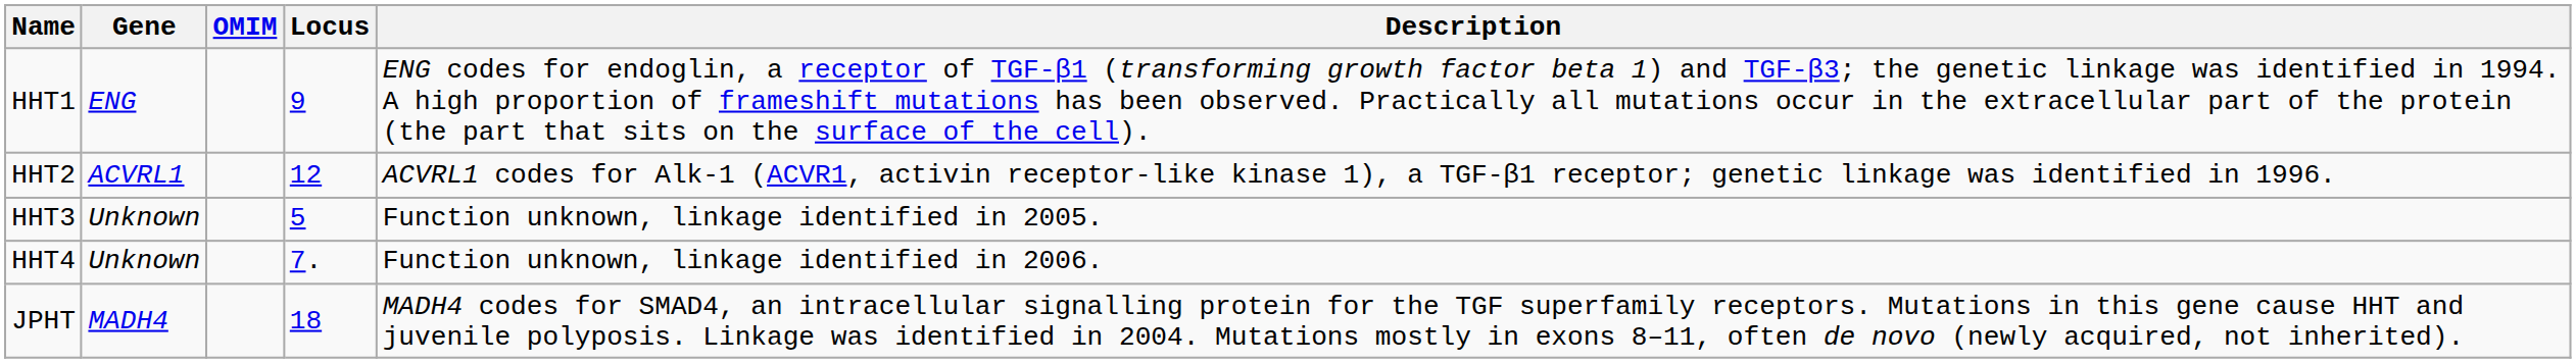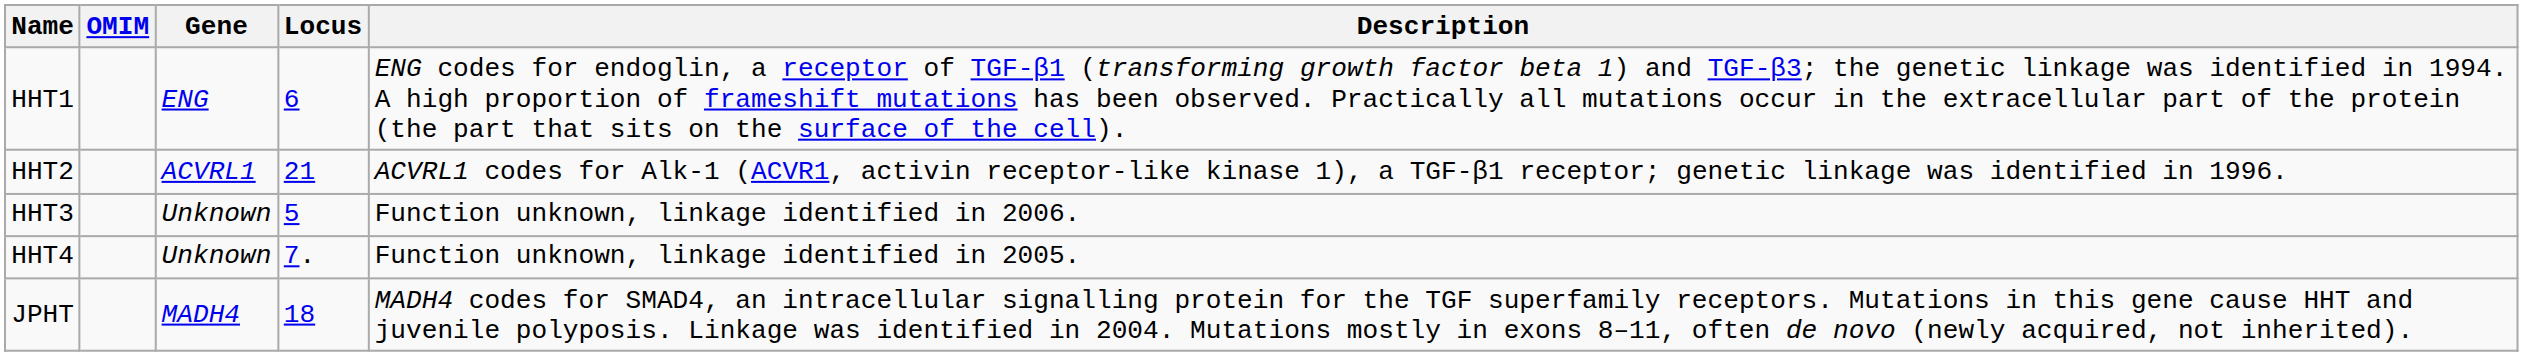 <table class="wikitable">
 <tr>
 <th>Name</th>
+<th><a href='#'>OMIM</a></th>
 <th>Gene</th>
-<th><a href='#'>OMIM</a></th>
 <th>Locus</th>
 <th>Description</th>
 </tr>
 <tr>
 <td>HHT1</td>
+<td></td>
 <td><em><a href='#'>ENG</a></em></td>
-<td></td>
-<td><a href='#'>9</a></td>
+<td><a href='#'>6</a></td>
 <td><em>ENG</em> codes for endoglin, a <a href='#'>receptor</a> of <a href='#'>TGF-β1</a> (<em>transforming growth factor beta 1</em>) and <a href='#'>TGF-β3</a>; the genetic linkage was identified in 1994. A high proportion of <a href='#'>frameshift mutations</a> has been observed. Practically all mutations occur in the extracellular part of the protein (the part that sits on the <a href='#'>surface of the cell</a>).</td>
 </tr>
 <tr>
 <td>HHT2</td>
+<td></td>
 <td><em><a href='#'>ACVRL1</a></em></td>
-<td></td>
-<td><a href='#'>12</a></td>
+<td><a href='#'>21</a></td>
 <td><em>ACVRL1</em> codes for Alk-1 (<a href='#'>ACVR1</a>, activin receptor-like kinase 1), a TGF-β1 receptor; genetic linkage was identified in 1996.</td>
 </tr>
 <tr>
 <td>HHT3</td>
+<td></td>
 <td><em>Unknown</em></td>
+<td><a href='#'>5</a></td>
+<td>Function unknown, linkage identified in 2006.</td>
+</tr>
+<tr>
+<td>HHT4</td>
 <td></td>
-<td><a href='#'>5</a></td>
+<td><em>Unknown</em></td>
+<td><a href='#'>7</a>.</td>
 <td>Function unknown, linkage identified in 2005.</td>
 </tr>
 <tr>
-<td>HHT4</td>
-<td><em>Unknown</em></td>
+<td>JPHT</td>
 <td></td>
-<td><a href='#'>7</a>.</td>
-<td>Function unknown, linkage identified in 2006.</td>
-</tr>
-<tr>
-<td>JPHT</td>
 <td><em><a href='#'>MADH4</a></em></td>
-<td></td>
 <td><a href='#'>18</a></td>
 <td><em>MADH4</em> codes for SMAD4, an intracellular signalling protein for the TGF superfamily receptors. Mutations in this gene cause HHT and juvenile polyposis. Linkage was identified in 2004. Mutations mostly in exons 8–11, often <em>de novo</em> (newly acquired, not inherited).</td>
 </tr>
 </table>
